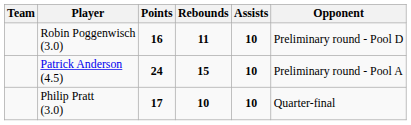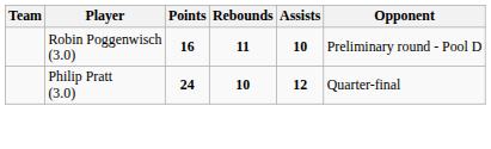 <table class="wikitable sortable" style="text-align: center;">
 <tr>
 <th scope="col" align="center">Team</th>
 <th scope="col" align="center">Player</th>
 <th scope="col" align="center">Points</th>
 <th scope="col" align="center">Rebounds</th>
 <th scope="col" align="center">Assists</th>
 <th scope="col" align="center">Opponent</th>
 </tr>
 <tr>
 <td align="left"></td>
 <td align="left">Robin Poggenwisch<br>(3.0)</td>
 <td><strong>16</strong></td>
 <td><strong>11</strong></td>
 <td><strong>10</strong></td>
 <td align="left">Preliminary round - Pool D<br></td>
 </tr>
 <tr>
 <td align="left"></td>
-<td align="left"><a href='#'>Patrick Anderson</a><br>(4.5)</td>
+<td align="left">Philip Pratt<br>(3.0)</td>
 <td><strong>24</strong></td>
-<td><strong>15</strong></td>
 <td><strong>10</strong></td>
-<td align="left">Preliminary round - Pool A<br></td>
-</tr>
-<tr>
-<td align="left"></td>
-<td align="left">Philip Pratt<br>(3.0)</td>
-<td><strong>17</strong></td>
-<td><strong>10</strong></td>
-<td><strong>10</strong></td>
+<td><strong>12</strong></td>
 <td align="left">Quarter-final<br></td>
 </tr>
 </table>
